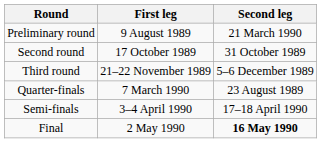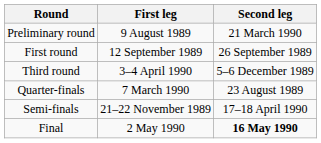 <table class="wikitable" style="text-align:center">
 <tr>
 <th>Round</th>
 <th>First leg</th>
 <th>Second leg</th>
 </tr>
 <tr>
 <td>Preliminary round</td>
 <td>9 August 1989</td>
 <td>21 March 1990</td>
 </tr>
 <tr>
-<td>Second round</td>
-<td>17 October 1989</td>
-<td>31 October 1989</td>
+<td>First round</td>
+<td>12 September 1989</td>
+<td>26 September 1989</td>
 </tr>
 <tr>
 <td>Third round</td>
-<td>21–22 November 1989</td>
+<td>3–4 April 1990</td>
 <td>5–6 December 1989</td>
 </tr>
 <tr>
 <td>Quarter-finals</td>
 <td>7 March 1990</td>
 <td>23 August 1989</td>
 </tr>
 <tr>
 <td>Semi-finals</td>
-<td>3–4 April 1990</td>
+<td>21–22 November 1989</td>
 <td>17–18 April 1990</td>
 </tr>
 <tr>
 <td>Final</td>
 <td>2 May 1990</td>
 <td><strong>16 May 1990</strong></td>
 </tr>
 </table>
